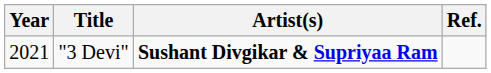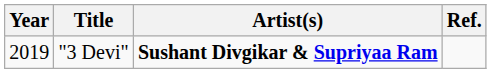 <table class="wikitable">
 <tr>
 <th>Year</th>
 <th>Title</th>
 <th>Artist(s)</th>
 <th>Ref.</th>
 </tr>
 <tr>
-<td>2021</td>
+<td>2019</td>
 <td>"3 Devi"</td>
 <td><strong>Sushant Divgikar & <a href='#'>Supriyaa Ram</a></strong></td>
 <td></td>
 </tr>
 </table>
